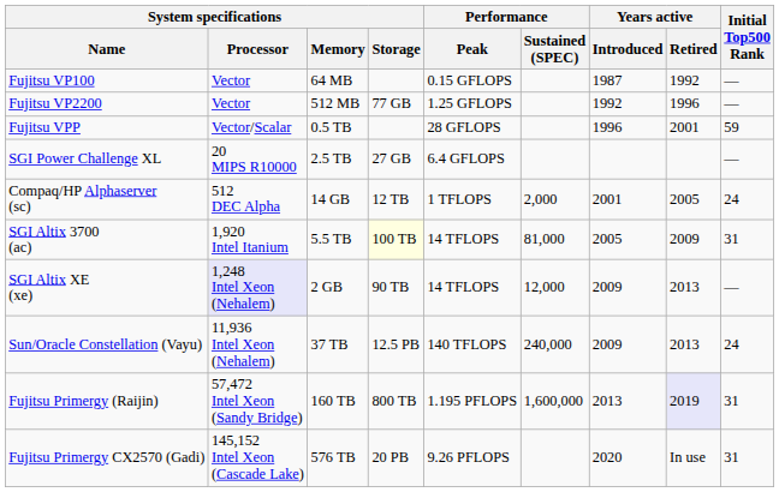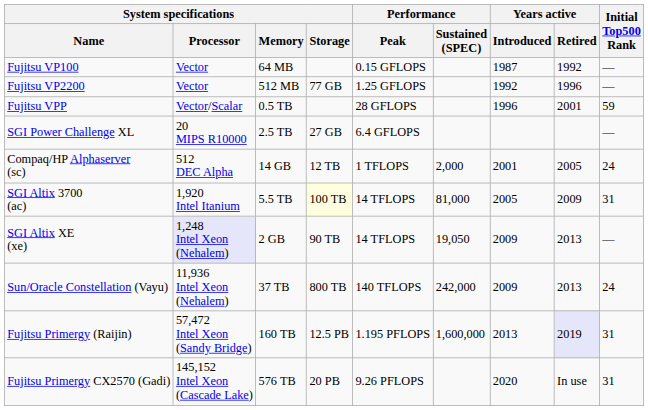 <table class="wikitable sortable">
 <tr>
 <th colspan=4>System specifications</th>
 <th colspan=2>Performance</th>
 <th colspan=2>Years active</th>
 <th rowspan=2>Initial<br><a href='#'>Top500</a><br>Rank</th>
 </tr>
 <tr>
 <th>Name</th>
 <th>Processor</th>
 <th>Memory</th>
 <th>Storage</th>
 <th>Peak</th>
 <th>Sustained<br>(SPEC)</th>
 <th>Introduced</th>
 <th>Retired</th>
 </tr>
 <tr>
 <td><a href='#'>Fujitsu VP100</a></td>
 <td><a href='#'>Vector</a></td>
 <td>64 MB</td>
 <td></td>
 <td>0.15 GFLOPS</td>
 <td></td>
 <td>1987</td>
 <td>1992</td>
 <td>—</td>
 </tr>
 <tr>
 <td><a href='#'>Fujitsu VP2200</a></td>
 <td><a href='#'>Vector</a></td>
 <td>512 MB</td>
 <td>77 GB</td>
 <td>1.25 GFLOPS</td>
 <td></td>
 <td>1992</td>
 <td>1996</td>
 <td>—</td>
 </tr>
 <tr>
 <td><a href='#'>Fujitsu VPP</a></td>
 <td><a href='#'>Vector</a>/<a href='#'>Scalar</a></td>
 <td>0.5 TB</td>
 <td></td>
 <td>28 GFLOPS</td>
 <td></td>
 <td>1996</td>
 <td>2001</td>
 <td>59</td>
 </tr>
 <tr>
 <td><a href='#'>SGI Power Challenge</a> XL</td>
 <td>20<br><a href='#'>MIPS R10000</a></td>
 <td>2.5 TB</td>
 <td>27 GB</td>
 <td>6.4 GFLOPS</td>
 <td></td>
 <td></td>
 <td></td>
 <td>—</td>
 </tr>
 <tr>
 <td>Compaq/HP <a href='#'>Alphaserver</a><br>(sc)</td>
 <td>512<br><a href='#'>DEC Alpha</a></td>
 <td>14 GB</td>
 <td>12 TB</td>
 <td>1 TFLOPS</td>
 <td>2,000</td>
 <td>2001</td>
 <td>2005</td>
 <td>24</td>
 </tr>
 <tr>
 <td><a href='#'>SGI Altix</a> 3700<br>(ac)</td>
 <td>1,920<br><a href='#'>Intel Itanium</a></td>
 <td>5.5 TB</td>
 <td style="background: lightyellow;">100 TB</td>
 <td>14 TFLOPS</td>
 <td>81,000</td>
 <td>2005</td>
 <td>2009</td>
 <td>31</td>
 </tr>
 <tr>
 <td><a href='#'>SGI Altix</a> XE<br>(xe)</td>
 <td style="background: lavender;">1,248<br><a href='#'>Intel Xeon</a><br>(<a href='#'>Nehalem</a>)</td>
 <td>2 GB</td>
 <td>90 TB</td>
 <td>14 TFLOPS</td>
-<td>12,000</td>
+<td>19,050</td>
 <td>2009</td>
 <td>2013</td>
 <td>—</td>
 </tr>
 <tr>
 <td><a href='#'>Sun/Oracle Constellation</a> (Vayu)</td>
 <td>11,936<br><a href='#'>Intel Xeon</a><br>(<a href='#'>Nehalem</a>)</td>
 <td>37 TB</td>
-<td>12.5 PB</td>
+<td>800 TB</td>
 <td>140 TFLOPS</td>
-<td>240,000</td>
+<td>242,000</td>
 <td>2009</td>
 <td>2013</td>
 <td>24</td>
 </tr>
 <tr>
 <td><a href='#'>Fujitsu Primergy</a> (Raijin)</td>
 <td>57,472<br><a href='#'>Intel Xeon</a><br>(<a href='#'>Sandy Bridge</a>)</td>
 <td>160 TB</td>
-<td>800 TB</td>
+<td>12.5 PB</td>
 <td>1.195 PFLOPS</td>
 <td>1,600,000</td>
 <td>2013</td>
 <td style="background: lavender;">2019</td>
 <td>31</td>
 </tr>
 <tr>
 <td><a href='#'>Fujitsu Primergy</a> CX2570 (Gadi)</td>
 <td>145,152<br><a href='#'>Intel Xeon</a><br>(<a href='#'>Cascade Lake</a>)</td>
 <td>576 TB</td>
 <td>20 PB</td>
 <td>9.26 PFLOPS</td>
 <td></td>
 <td>2020</td>
 <td>In use</td>
 <td>31</td>
 </tr>
 </table>
